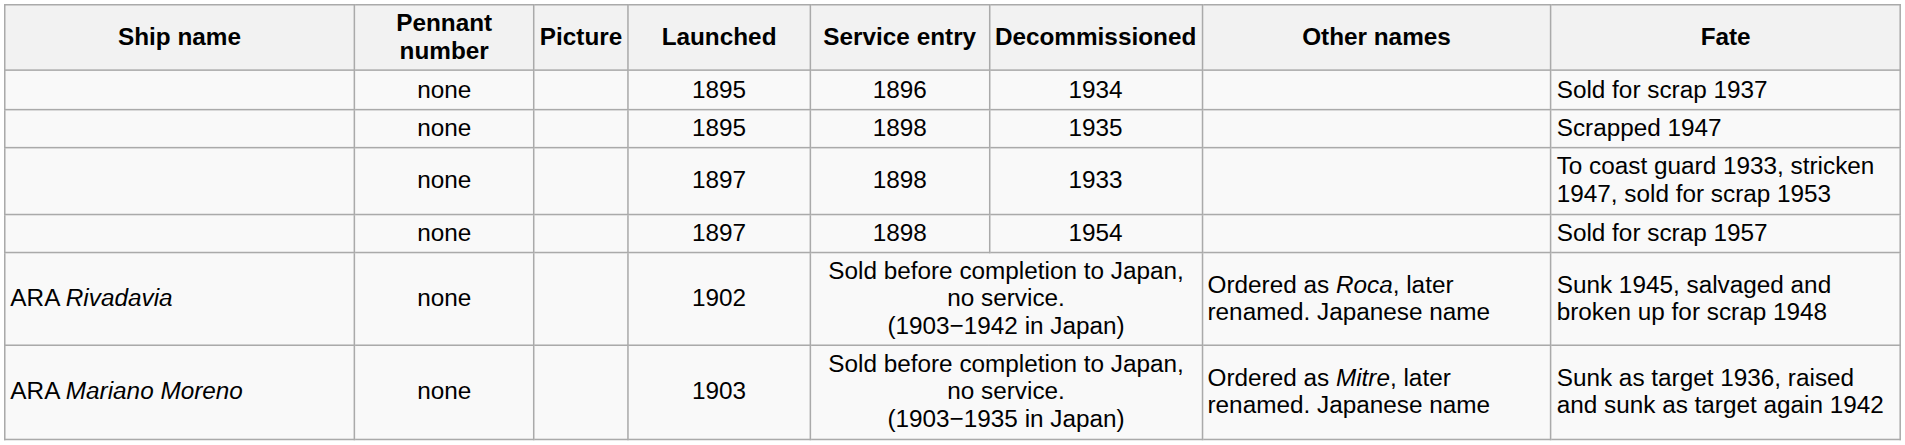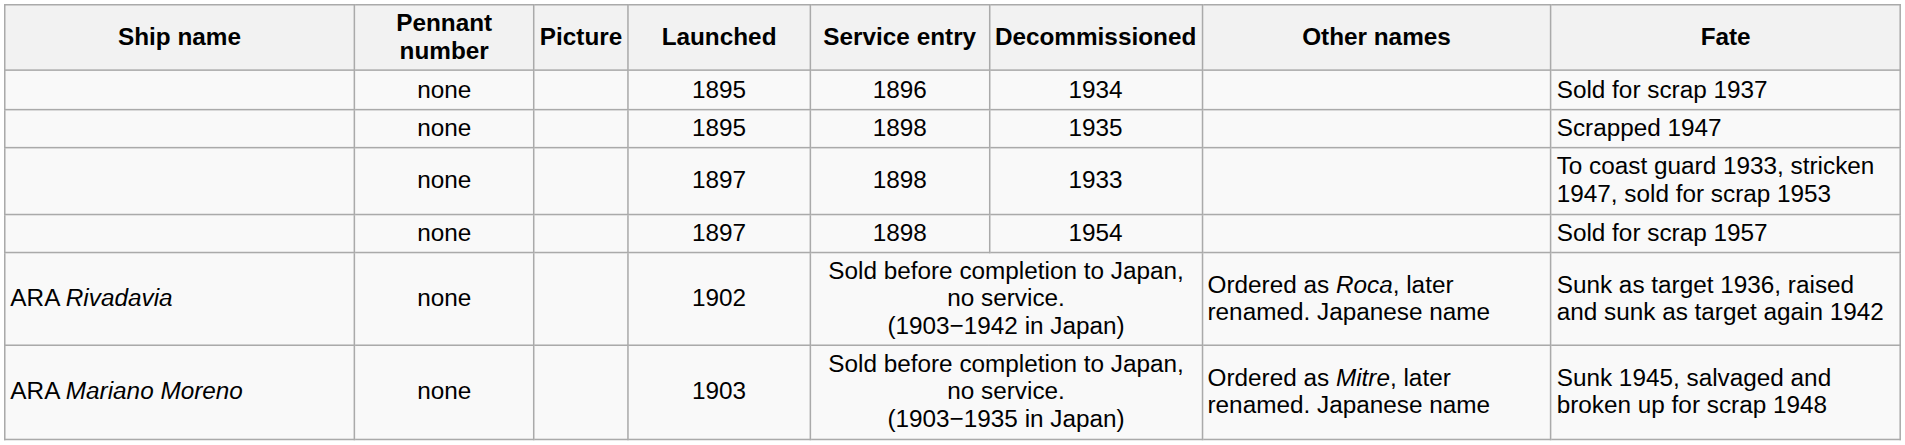 <table class="wikitable">
 <tr>
 <th width="20%">Ship name</th>
 <th width="10%">Pennant number</th>
 <th>Picture</th>
 <th width="10%">Launched</th>
 <th width="10%">Service entry</th>
 <th width="10%">Decommissioned</th>
 <th width="20%">Other names</th>
 <th width="20%">Fate</th>
 </tr>
 <tr>
 <td align="left"></td>
 <td align="center">none</td>
 <td></td>
 <td align="center">1895</td>
 <td align="center">1896</td>
 <td align="center">1934</td>
 <td align="left"></td>
 <td align="left">Sold for scrap 1937</td>
 </tr>
 <tr>
 <td align="left"></td>
 <td align="center">none</td>
 <td></td>
 <td align="center">1895</td>
 <td align="center">1898</td>
 <td align="center">1935</td>
 <td align="left"></td>
 <td align="left">Scrapped 1947</td>
 </tr>
 <tr>
 <td align="left"></td>
 <td align="center">none</td>
 <td></td>
 <td align="center">1897</td>
 <td align="center">1898</td>
 <td align="center">1933</td>
 <td align="left"></td>
 <td align="left">To coast guard 1933, stricken 1947, sold for scrap 1953</td>
 </tr>
 <tr>
 <td align="left"></td>
 <td align="center">none</td>
 <td></td>
 <td align="center">1897</td>
 <td align="center">1898</td>
 <td align="center">1954</td>
 <td align="left"></td>
 <td align="left">Sold for scrap 1957</td>
 </tr>
 <tr>
 <td align="left">ARA <em>Rivadavia</em></td>
 <td align="center">none</td>
 <td></td>
 <td align="center">1902</td>
 <td align="center" colspan="2">Sold before completion to Japan, no service.<br>(1903−1942 in Japan)</td>
 <td align="left">Ordered as <em>Roca</em>, later renamed. Japanese name </td>
-<td align="left">Sunk 1945, salvaged and broken up for scrap 1948</td>
+<td align="left">Sunk as target 1936, raised and sunk as target again 1942</td>
 </tr>
 <tr>
 <td align="left">ARA <em>Mariano Moreno</em></td>
 <td align="center">none</td>
 <td></td>
 <td align="center">1903</td>
 <td align="center"  colspan="2">Sold before completion to Japan, no service.<br>(1903−1935 in Japan)</td>
 <td align="left">Ordered as <em>Mitre</em>, later renamed. Japanese name </td>
-<td align="left">Sunk as target 1936, raised and sunk as target again 1942</td>
+<td align="left">Sunk 1945, salvaged and broken up for scrap 1948</td>
 </tr>
 </table>
